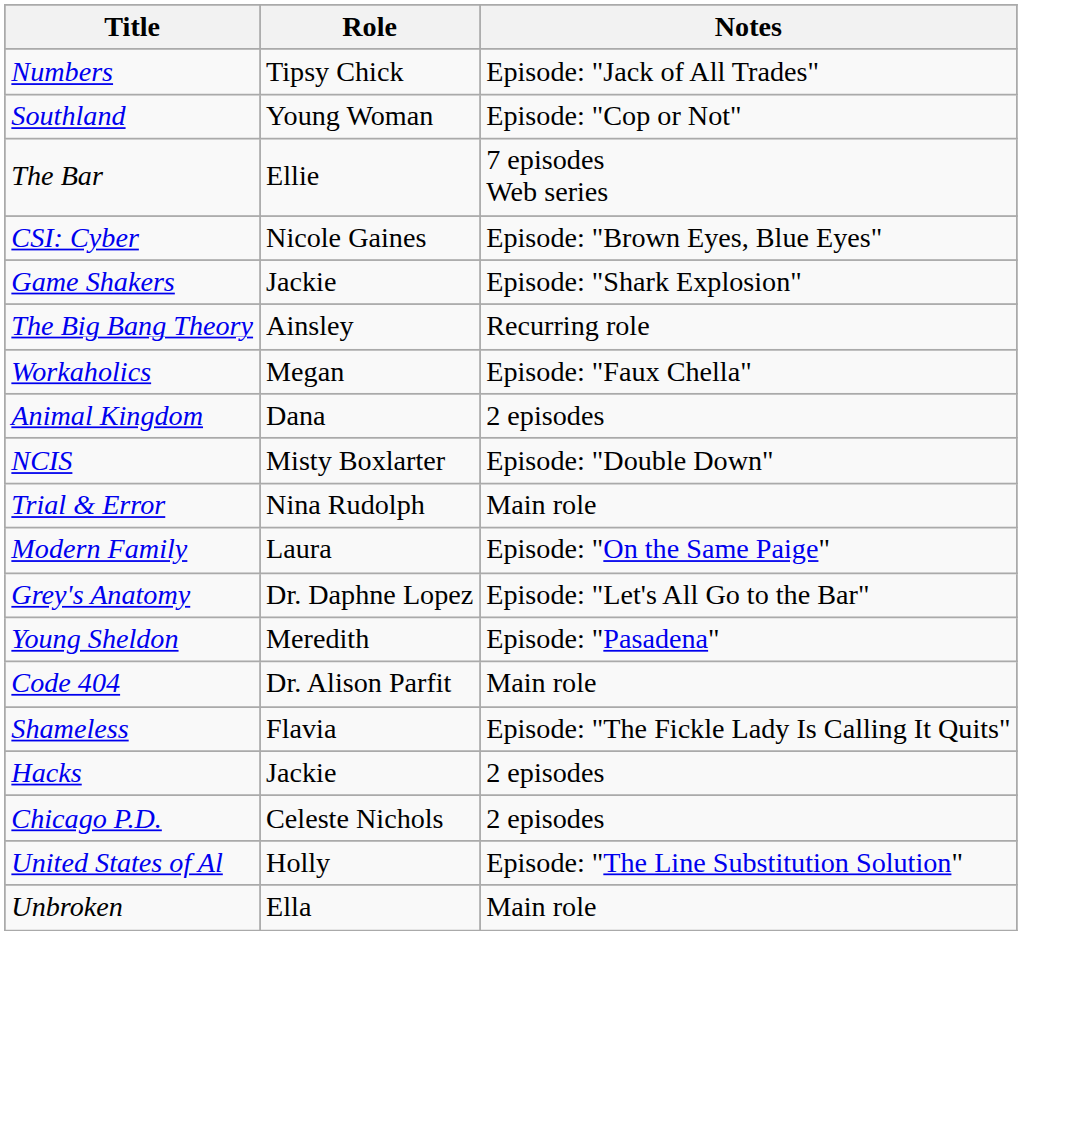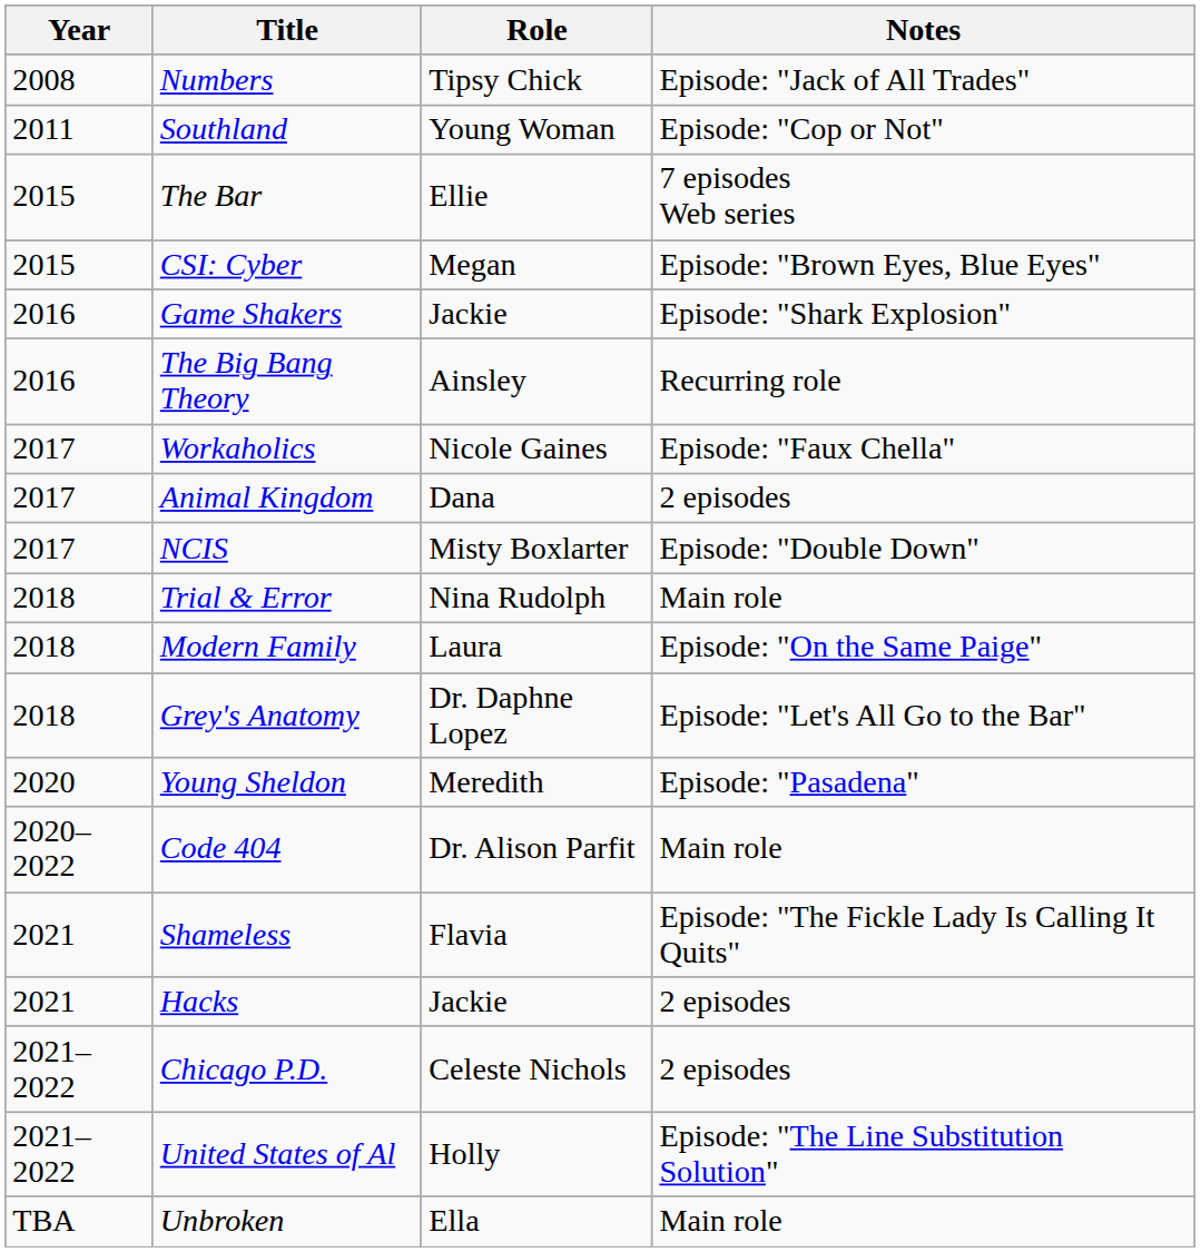 <table class="wikitable sortable">
 <tr>
+<th>Year</th>
 <th>Title</th>
 <th>Role</th>
 <th class="unsortable">Notes</th>
 </tr>
 <tr>
+<td>2008</td>
 <td><em><a href='#'>Numbers</a></em></td>
 <td>Tipsy Chick</td>
 <td>Episode: "Jack of All Trades"</td>
 </tr>
 <tr>
+<td>2011</td>
 <td><em><a href='#'>Southland</a></em></td>
 <td>Young Woman</td>
 <td>Episode: "Cop or Not"</td>
 </tr>
 <tr>
+<td>2015</td>
 <td><em>The Bar</em></td>
 <td>Ellie</td>
 <td>7 episodes<br>Web series</td>
 </tr>
 <tr>
+<td>2015</td>
 <td><em><a href='#'>CSI: Cyber</a></em></td>
-<td>Nicole Gaines</td>
+<td>Megan</td>
 <td>Episode: "Brown Eyes, Blue Eyes"</td>
 </tr>
 <tr>
+<td>2016</td>
 <td><em><a href='#'>Game Shakers</a></em></td>
 <td>Jackie</td>
 <td>Episode: "Shark Explosion"</td>
 </tr>
 <tr>
+<td>2016</td>
 <td><em><a href='#'>The Big Bang Theory</a></em></td>
 <td>Ainsley</td>
 <td>Recurring role</td>
 </tr>
 <tr>
+<td>2017</td>
 <td><em><a href='#'>Workaholics</a></em></td>
-<td>Megan</td>
+<td>Nicole Gaines</td>
 <td>Episode: "Faux Chella"</td>
 </tr>
 <tr>
+<td>2017</td>
 <td><em><a href='#'>Animal Kingdom</a></em></td>
 <td>Dana</td>
 <td>2 episodes</td>
 </tr>
 <tr>
+<td>2017</td>
 <td><em><a href='#'>NCIS</a></em></td>
 <td>Misty Boxlarter</td>
 <td>Episode: "Double Down"</td>
 </tr>
 <tr>
+<td>2018</td>
 <td><em><a href='#'>Trial & Error</a></em></td>
 <td>Nina Rudolph</td>
 <td>Main role</td>
 </tr>
 <tr>
+<td>2018</td>
 <td><em><a href='#'>Modern Family</a></em></td>
 <td>Laura</td>
 <td>Episode: "<a href='#'>On the Same Paige</a>"</td>
 </tr>
 <tr>
+<td>2018</td>
 <td><em><a href='#'>Grey's Anatomy</a></em></td>
 <td>Dr. Daphne Lopez</td>
 <td>Episode: "Let's All Go to the Bar"</td>
 </tr>
 <tr>
+<td>2020</td>
 <td><em><a href='#'>Young Sheldon</a></em></td>
 <td>Meredith</td>
 <td>Episode: "<a href='#'>Pasadena</a>"</td>
 </tr>
 <tr>
+<td>2020–2022</td>
 <td><em><a href='#'>Code 404</a></em></td>
 <td>Dr. Alison Parfit</td>
 <td>Main role</td>
 </tr>
 <tr>
+<td>2021</td>
 <td><em><a href='#'>Shameless</a></em></td>
 <td>Flavia</td>
 <td>Episode: "The Fickle Lady Is Calling It Quits"</td>
 </tr>
 <tr>
+<td>2021</td>
 <td><em><a href='#'>Hacks</a></em></td>
 <td>Jackie</td>
 <td>2 episodes</td>
 </tr>
 <tr>
+<td>2021–2022</td>
 <td><em><a href='#'>Chicago P.D.</a></em></td>
 <td>Celeste Nichols</td>
 <td>2 episodes</td>
 </tr>
 <tr>
+<td>2021–2022</td>
 <td><em><a href='#'>United States of Al</a></em></td>
 <td>Holly</td>
 <td>Episode: "<a href='#'>The Line Substitution Solution</a>"</td>
 </tr>
 <tr>
+<td>TBA</td>
 <td><em>Unbroken</em></td>
 <td>Ella</td>
 <td>Main role</td>
 </tr>
 </table>
